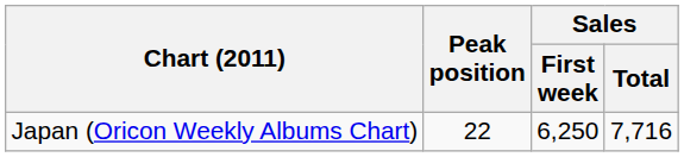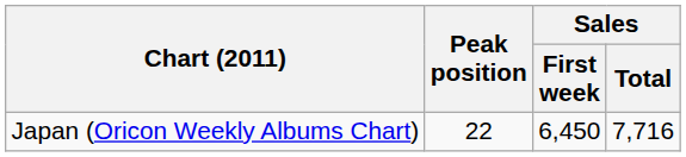 <table class="wikitable sortable" border="1">
 <tr>
 <th rowspan="2">Chart (2011)</th>
 <th rowspan="2">Peak<br>position</th>
 <th colspan="2">Sales</th>
 </tr>
 <tr>
 <th>First<br>week</th>
 <th>Total</th>
 </tr>
 <tr>
 <td>Japan (<a href='#'>Oricon Weekly Albums Chart</a>)</td>
 <td style="text-align:center;">22</td>
-<td style="text-align:center;">6,250</td>
+<td style="text-align:center;">6,450</td>
 <td style="text-align:center;">7,716</td>
 </tr>
 </table>
